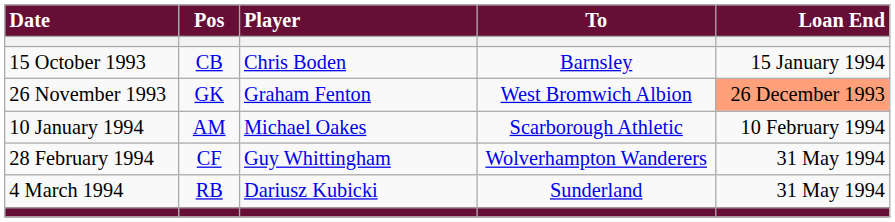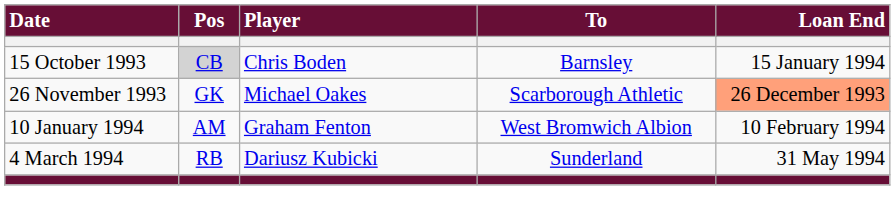 <table class="wikitable">
 <tr>
 <th style="background:#670E36; color:#ffffff; text-align:left; width:130px">Date</th>
 <th style="background:#670E36; color:#ffffff; text-align:center; width:40px">Pos</th>
 <th style="background:#670E36; color:#ffffff; text-align:left; width:180px">Player</th>
 <th style="background:#670E36; color:#ffffff; text-align:center; width:180px">To</th>
 <th style="background:#670E36; color:#ffffff; text-align:right; width:130px">Loan End</th>
 </tr>
 <tr>
 <th></th>
 <th></th>
 <th></th>
 <th></th>
 <th></th>
 </tr>
 <tr>
 <td>15 October 1993</td>
-<td style="text-align:center;"><a href='#'>CB</a></td>
+<td style="background: lightgrey; text-align:center;"><a href='#'>CB</a></td>
 <td><a href='#'>Chris Boden</a></td>
 <td style="text-align:center;"><a href='#'>Barnsley</a></td>
 <td style="text-align:right;">15 January 1994</td>
 </tr>
 <tr>
 <td>26 November 1993</td>
 <td style="text-align:center;"><a href='#'>GK</a></td>
-<td><a href='#'>Graham Fenton</a></td>
-<td style="text-align:center;"><a href='#'>West Bromwich Albion</a></td>
+<td><a href='#'>Michael Oakes</a></td>
+<td style="text-align:center;"><a href='#'>Scarborough Athletic</a></td>
 <td style="background: lightsalmon; text-align:right;">26 December 1993</td>
 </tr>
 <tr>
 <td>10 January 1994</td>
 <td style="text-align:center;"><a href='#'>AM</a></td>
-<td><a href='#'>Michael Oakes</a></td>
-<td style="text-align:center;"><a href='#'>Scarborough Athletic</a></td>
+<td><a href='#'>Graham Fenton</a></td>
+<td style="text-align:center;"><a href='#'>West Bromwich Albion</a></td>
 <td style="text-align:right;">10 February 1994</td>
-</tr>
-<tr>
-<td>28 February 1994</td>
-<td style="text-align:center;"><a href='#'>CF</a></td>
-<td><a href='#'>Guy Whittingham</a></td>
-<td style="text-align:center;"><a href='#'>Wolverhampton Wanderers</a></td>
-<td style="text-align:right;">31 May 1994</td>
 </tr>
 <tr>
 <td>4 March 1994</td>
 <td style="text-align:center;"><a href='#'>RB</a></td>
 <td><a href='#'>Dariusz Kubicki</a></td>
 <td style="text-align:center;"><a href='#'>Sunderland</a></td>
 <td style="text-align:right;">31 May 1994</td>
 </tr>
 <tr>
 <th style="background:#670E36;"></th>
 <th style="background:#670E36;"></th>
 <th style="background:#670E36;"></th>
 <th style="background:#670E36;"></th>
 <th style="background:#670E36;"></th>
 </tr>
 </table>
